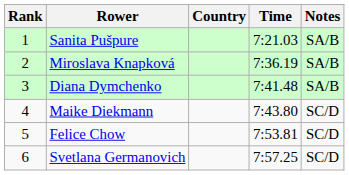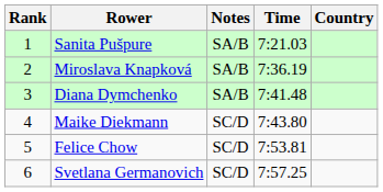 <table class="wikitable" style="text-align:center">
 <tr>
 <th>Rank</th>
 <th>Rower</th>
+<th>Notes</th>
+<th>Time</th>
 <th>Country</th>
-<th>Time</th>
-<th>Notes</th>
 </tr>
 <tr bgcolor=ccffcc>
 <td>1</td>
 <td align="left"><a href='#'>Sanita Pušpure</a></td>
+<td>SA/B</td>
+<td>7:21.03</td>
 <td align="left"></td>
-<td>7:21.03</td>
-<td>SA/B</td>
 </tr>
 <tr bgcolor=ccffcc>
 <td>2</td>
 <td align="left"><a href='#'>Miroslava Knapková</a></td>
+<td>SA/B</td>
+<td>7:36.19</td>
 <td align="left"></td>
-<td>7:36.19</td>
-<td>SA/B</td>
 </tr>
 <tr bgcolor=ccffcc>
 <td>3</td>
 <td align="left"><a href='#'>Diana Dymchenko</a></td>
+<td>SA/B</td>
+<td>7:41.48</td>
 <td align="left"></td>
-<td>7:41.48</td>
-<td>SA/B</td>
 </tr>
 <tr>
 <td>4</td>
 <td align="left"><a href='#'>Maike Diekmann</a></td>
+<td>SC/D</td>
+<td>7:43.80</td>
 <td align="left"></td>
-<td>7:43.80</td>
-<td>SC/D</td>
 </tr>
 <tr>
 <td>5</td>
 <td align="left"><a href='#'>Felice Chow</a></td>
+<td>SC/D</td>
+<td>7:53.81</td>
 <td align="left"></td>
-<td>7:53.81</td>
-<td>SC/D</td>
 </tr>
 <tr>
 <td>6</td>
 <td align="left"><a href='#'>Svetlana Germanovich</a></td>
+<td>SC/D</td>
+<td>7:57.25</td>
 <td align="left"></td>
-<td>7:57.25</td>
-<td>SC/D</td>
 </tr>
 </table>
